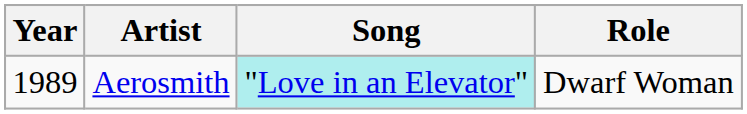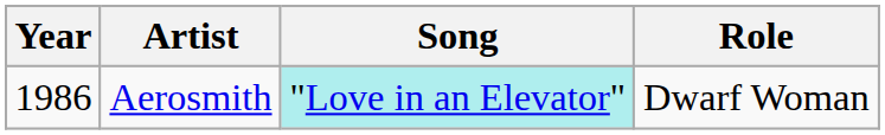 <table class="wikitable sortable">
 <tr>
 <th>Year</th>
 <th>Artist</th>
 <th>Song</th>
 <th>Role</th>
 </tr>
 <tr>
-<td>1989</td>
+<td>1986</td>
 <td><a href='#'>Aerosmith</a></td>
 <td style="background: paleturquoise;">"<a href='#'>Love in an Elevator</a>"</td>
 <td>Dwarf Woman</td>
 </tr>
 </table>
